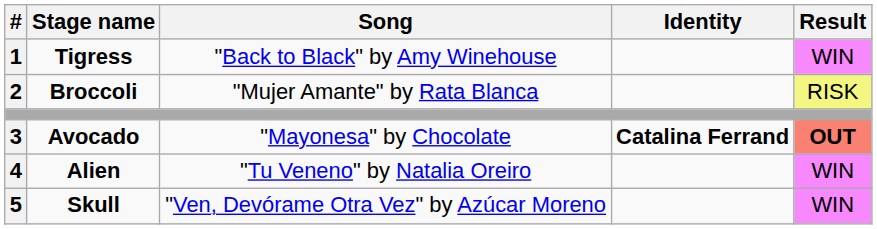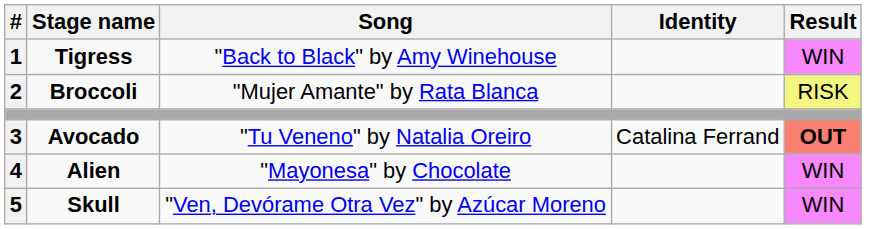 <table class="wikitable plainrowheaders" style="text-align: center;">
 <tr>
 <th>#</th>
 <th>Stage name</th>
 <th>Song</th>
 <th>Identity</th>
 <th>Result</th>
 </tr>
 <tr>
 <th><strong>1</strong></th>
 <td><strong>Tigress</strong></td>
 <td>"<a href='#'>Back to Black</a>" by <a href='#'>Amy Winehouse</a></td>
 <td></td>
 <td bgcolor="#F888FD">WIN</td>
 </tr>
 <tr>
 <th>2</th>
 <td><strong>Broccoli</strong></td>
 <td>"Mujer Amante" by <a href='#'>Rata Blanca</a></td>
 <td></td>
 <td bgcolor="#F3F781">RISK</td>
 </tr>
 <tr>
 <td colspan="5" style="background:darkgray"></td>
 </tr>
 <tr>
 <th><strong>3</strong></th>
 <td><strong>Avocado</strong></td>
-<td>"<a href='#'>Mayonesa</a>" by <a href='#'>Chocolate</a></td>
-<td><strong>Catalina Ferrand</strong></td>
+<td>"<a href='#'>Tu Veneno</a>" by <a href='#'>Natalia Oreiro</a></td>
+<td>Catalina Ferrand</td>
 <td bgcolor="salmon"><strong>OUT</strong></td>
 </tr>
 <tr>
 <th><strong>4</strong></th>
 <td><strong>Alien</strong></td>
-<td>"<a href='#'>Tu Veneno</a>" by <a href='#'>Natalia Oreiro</a></td>
+<td>"<a href='#'>Mayonesa</a>" by <a href='#'>Chocolate</a></td>
 <td></td>
 <td bgcolor="#F888FD">WIN</td>
 </tr>
 <tr>
 <th><strong>5</strong></th>
 <td><strong>Skull</strong></td>
 <td>"<a href='#'>Ven, Devórame Otra Vez</a>" by <a href='#'>Azúcar Moreno</a></td>
 <td></td>
 <td bgcolor="#F888FD">WIN</td>
 </tr>
 </table>
